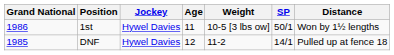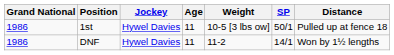 <table class="wikitable sortable">
 <tr>
 <th>Grand National</th>
 <th>Position</th>
 <th><a href='#'>Jockey</a></th>
 <th>Age</th>
 <th>Weight</th>
 <th><a href='#'>SP</a></th>
 <th>Distance</th>
 </tr>
 <tr>
 <td><a href='#'>1986</a></td>
 <td>1st</td>
 <td><a href='#'>Hywel Davies</a></td>
 <td>11</td>
 <td>10-5 [3 lbs ow]</td>
 <td>50/1</td>
+<td>Pulled up at fence 18</td>
+</tr>
+<tr>
+<td><a href='#'>1986</a></td>
+<td>DNF</td>
+<td><a href='#'>Hywel Davies</a></td>
+<td>11</td>
+<td>11-2</td>
+<td>14/1</td>
 <td>Won by 1½ lengths</td>
 </tr>
-<tr>
-<td><a href='#'>1985</a></td>
-<td>DNF</td>
-<td><a href='#'>Hywel Davies</a></td>
-<td>12</td>
-<td>11-2</td>
-<td>14/1</td>
-<td>Pulled up at fence 18</td>
-</tr>
 </table>
